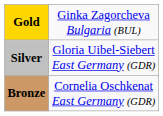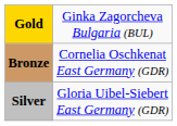 <table class="wikitable" style=" text-align:center; font-size:110%;" width="35%">
 <tr>
 <td bgcolor="gold"><strong>Gold</strong></td>
 <td> <a href='#'>Ginka Zagorcheva</a><br><em><a href='#'>Bulgaria</a> <small>(BUL)</small></em></td>
 </tr>
 <tr>
+<td bgcolor="CC9966"><strong>Bronze</strong></td>
+<td> <a href='#'>Cornelia Oschkenat</a><br><em><a href='#'>East Germany</a> <small>(GDR)</small></em></td>
+</tr>
+<tr>
 <td bgcolor="silver"><strong>Silver</strong></td>
 <td> <a href='#'>Gloria Uibel-Siebert</a><br><em><a href='#'>East Germany</a> <small>(GDR)</small></em></td>
 </tr>
-<tr>
-<td bgcolor="CC9966"><strong>Bronze</strong></td>
-<td> <a href='#'>Cornelia Oschkenat</a><br><em><a href='#'>East Germany</a> <small>(GDR)</small></em></td>
-</tr>
 </table>
